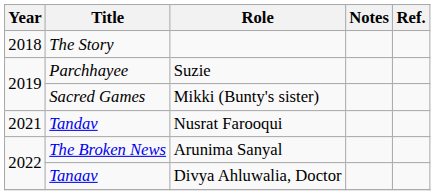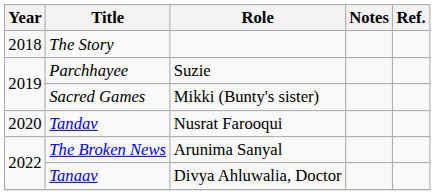 <table class="wikitable sortable">
 <tr>
 <th>Year</th>
 <th>Title</th>
 <th>Role</th>
 <th>Notes</th>
 <th>Ref.</th>
 </tr>
 <tr>
 <td>2018</td>
 <td><em>The Story</em></td>
 <td></td>
 <td></td>
 <td></td>
 </tr>
 <tr>
 <td rowspan="2">2019</td>
 <td><em>Parchhayee</em></td>
 <td>Suzie</td>
 <td></td>
 <td></td>
 </tr>
 <tr>
 <td><em>Sacred Games</em></td>
 <td>Mikki (Bunty's sister)</td>
 <td></td>
 <td></td>
 </tr>
 <tr>
-<td>2021</td>
+<td>2020</td>
 <td><a href='#'><em>Tandav</em></a></td>
 <td>Nusrat Farooqui</td>
 <td></td>
 <td></td>
 </tr>
 <tr>
 <td rowspan="2">2022</td>
 <td><em><a href='#'>The Broken News</a></em></td>
 <td>Arunima Sanyal</td>
 <td></td>
 <td></td>
 </tr>
 <tr>
 <td><em><a href='#'>Tanaav</a></em></td>
 <td>Divya Ahluwalia, Doctor</td>
 <td></td>
 <td></td>
 </tr>
 <tr>
 </tr>
 </table>
